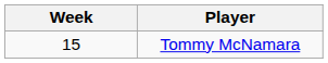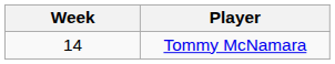 <table class="wikitable" style="text-align:center">
 <tr>
 <th>Week</th>
 <th>Player</th>
 </tr>
 <tr>
-<td style="width:120px;">15</td>
+<td style="width:120px;">14</td>
 <td style="width:170px;"> <a href='#'>Tommy McNamara</a></td>
 </tr>
 </table>
